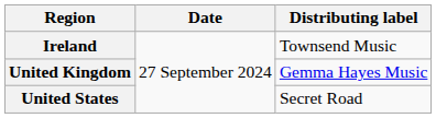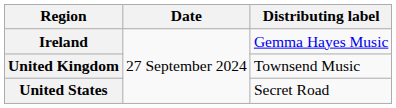 <table class="wikitable plainrowheaders">
 <tr>
 <th scope="col">Region</th>
 <th scope="col">Date</th>
 <th scope="col">Distributing label</th>
 </tr>
 <tr>
 <th scope="row">Ireland</th>
 <td rowspan="3">27 September 2024</td>
-<td>Townsend Music</td>
+<td><a href='#'>Gemma Hayes Music</a></td>
 </tr>
 <tr>
 <th scope="row">United Kingdom</th>
-<td><a href='#'>Gemma Hayes Music</a></td>
+<td>Townsend Music</td>
 </tr>
 <tr>
 <th scope="row">United States</th>
 <td>Secret Road</td>
 </tr>
 </table>
